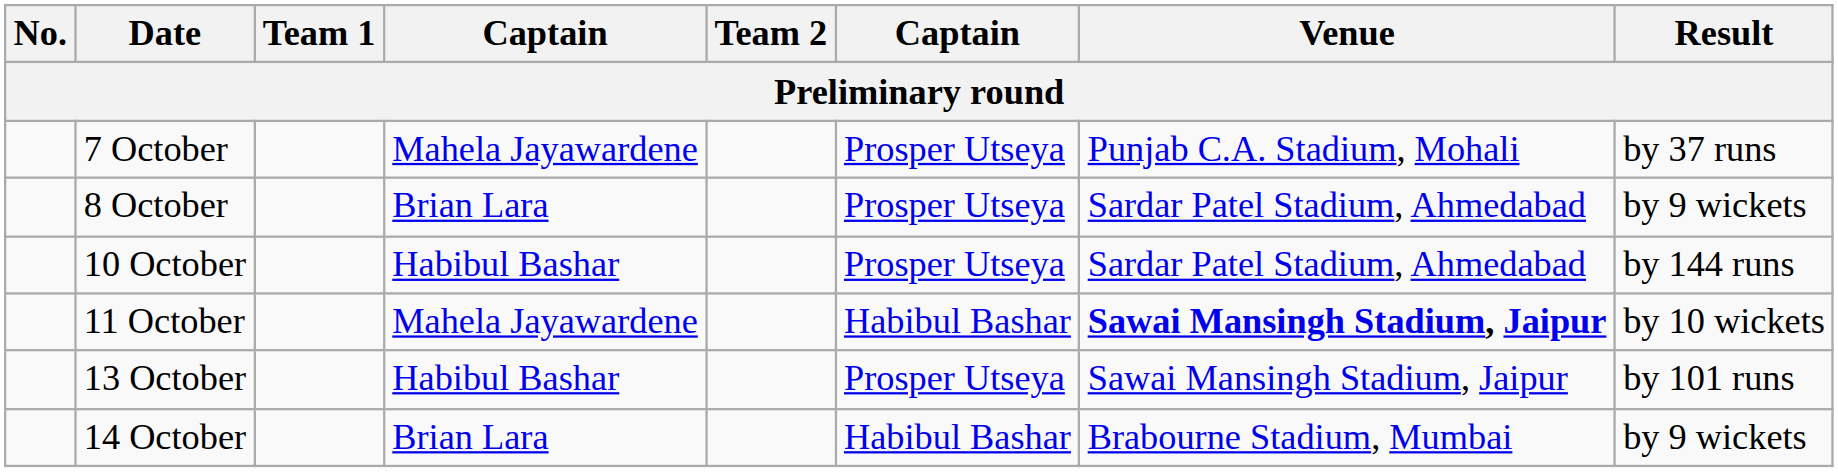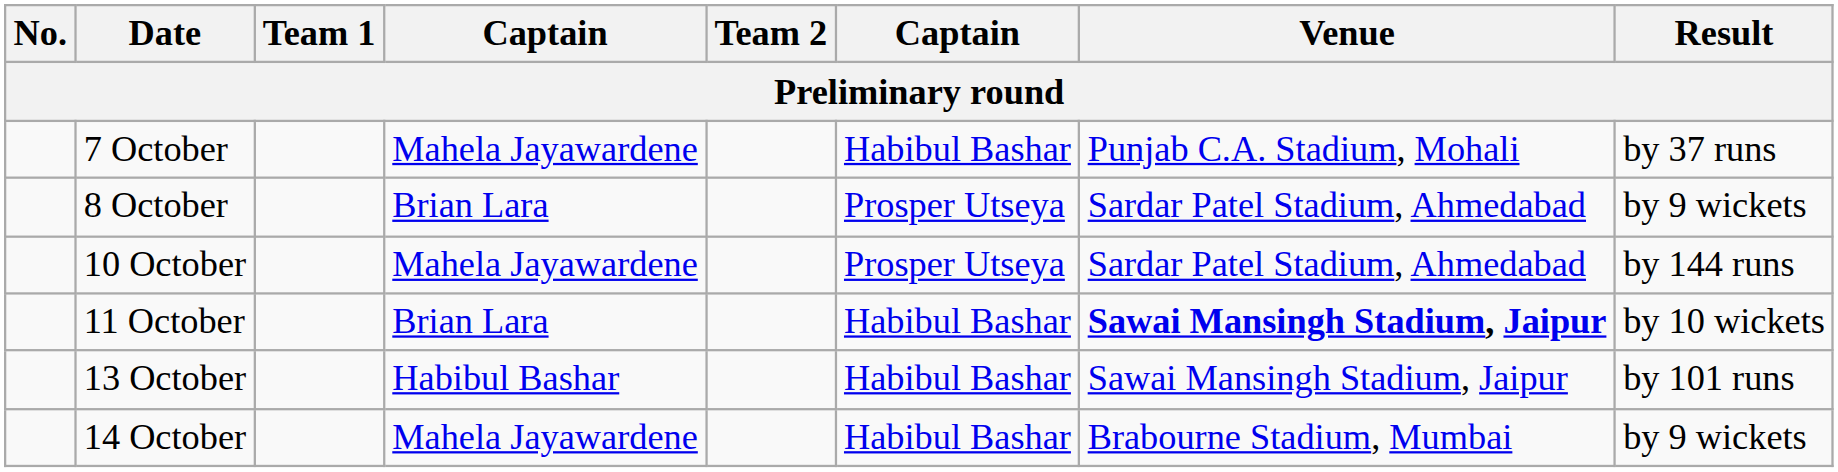 <table class="wikitable">
 <tr>
 <th>No.</th>
 <th>Date</th>
 <th>Team 1</th>
 <th>Captain</th>
 <th>Team 2</th>
 <th>Captain</th>
 <th>Venue</th>
 <th>Result</th>
 </tr>
 <tr>
 <th colspan="8">Preliminary round</th>
 </tr>
 <tr>
 <td></td>
 <td>7 October</td>
 <td></td>
 <td><a href='#'>Mahela Jayawardene</a></td>
 <td></td>
-<td><a href='#'>Prosper Utseya</a></td>
+<td><a href='#'>Habibul Bashar</a></td>
 <td><a href='#'>Punjab C.A. Stadium</a>, <a href='#'>Mohali</a></td>
 <td> by 37 runs</td>
 </tr>
 <tr>
 <td></td>
 <td>8 October</td>
 <td></td>
 <td><a href='#'>Brian Lara</a></td>
 <td></td>
 <td><a href='#'>Prosper Utseya</a></td>
 <td><a href='#'>Sardar Patel Stadium</a>, <a href='#'>Ahmedabad</a></td>
 <td> by 9 wickets</td>
 </tr>
 <tr>
 <td></td>
 <td>10 October</td>
 <td></td>
-<td><a href='#'>Habibul Bashar</a></td>
+<td><a href='#'>Mahela Jayawardene</a></td>
 <td></td>
 <td><a href='#'>Prosper Utseya</a></td>
 <td><a href='#'>Sardar Patel Stadium</a>, <a href='#'>Ahmedabad</a></td>
 <td> by 144 runs</td>
 </tr>
 <tr>
 <td></td>
 <td>11 October</td>
 <td></td>
-<td><a href='#'>Mahela Jayawardene</a></td>
+<td><a href='#'>Brian Lara</a></td>
 <td></td>
 <td><a href='#'>Habibul Bashar</a></td>
 <td><strong><a href='#'>Sawai Mansingh Stadium</a>, <a href='#'>Jaipur</a></strong></td>
 <td> by 10 wickets</td>
 </tr>
 <tr>
 <td></td>
 <td>13 October</td>
 <td></td>
 <td><a href='#'>Habibul Bashar</a></td>
 <td></td>
-<td><a href='#'>Prosper Utseya</a></td>
+<td><a href='#'>Habibul Bashar</a></td>
 <td><a href='#'>Sawai Mansingh Stadium</a>, <a href='#'>Jaipur</a></td>
 <td> by 101 runs</td>
 </tr>
 <tr>
 <td></td>
 <td>14 October</td>
 <td></td>
-<td><a href='#'>Brian Lara</a></td>
+<td><a href='#'>Mahela Jayawardene</a></td>
 <td></td>
 <td><a href='#'>Habibul Bashar</a></td>
 <td><a href='#'>Brabourne Stadium</a>, <a href='#'>Mumbai</a></td>
 <td> by 9 wickets</td>
 </tr>
 </table>
